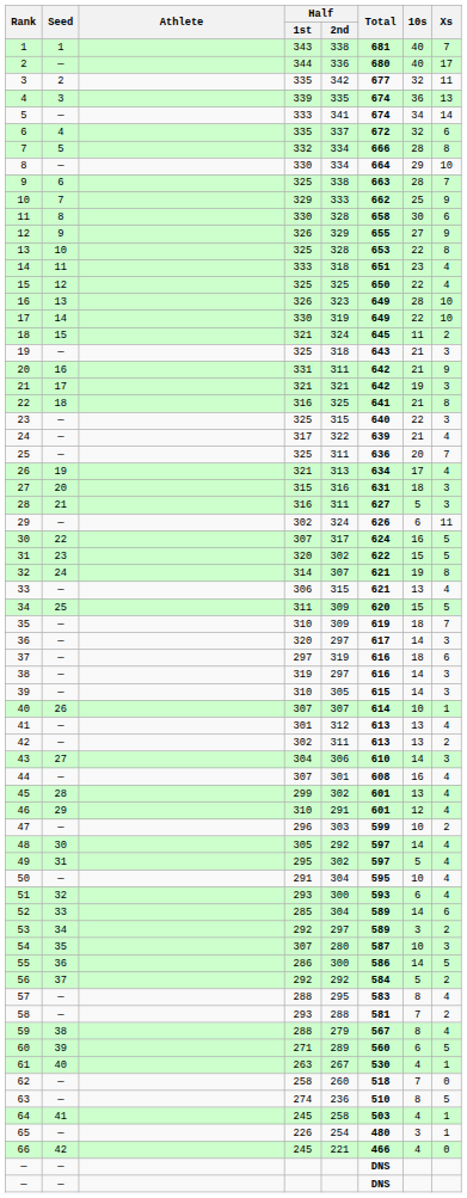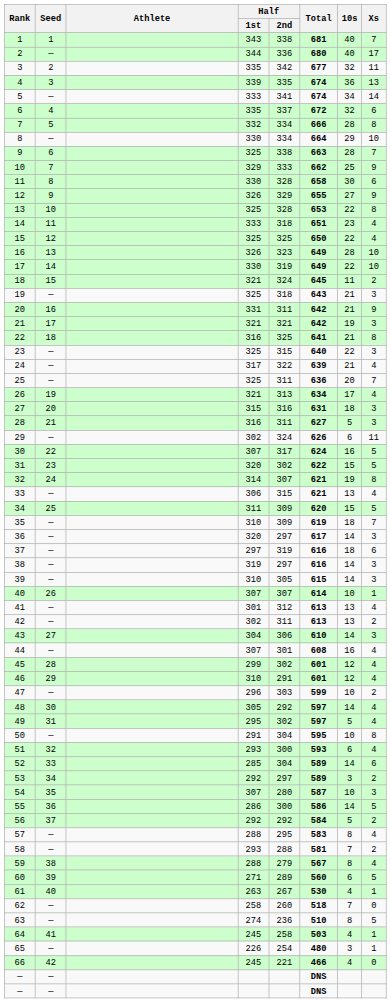 <table class="wikitable" style="text-align:center">
 <tr>
 <th rowspan=2 width=40>Rank</th>
 <th rowspan=2 width=40>Seed</th>
 <th rowspan=2 width=250>Athlete</th>
 <th colspan=2>Half</th>
 <th rowspan=2 width=50>Total</th>
 <th rowspan=2 width=30>10s</th>
 <th rowspan=2 width=30>Xs</th>
 </tr>
 <tr>
 <th width=40>1st</th>
 <th width=40>2nd</th>
 </tr>
 <tr bgcolor=ccffcc>
 <td>1</td>
 <td>1</td>
 <td align=left></td>
 <td>343</td>
 <td>338</td>
 <td><strong>681</strong></td>
 <td>40</td>
 <td>7</td>
 </tr>
 <tr bgcolor=ccffcc>
 <td>2 </td>
 <td>—</td>
 <td align=left></td>
 <td>344</td>
 <td>336</td>
 <td><strong>680</strong></td>
 <td>40</td>
 <td>17</td>
 </tr>
 <tr>
 <td>3 </td>
 <td>2</td>
 <td align=left></td>
 <td>335</td>
 <td>342</td>
 <td><strong>677</strong></td>
 <td>32</td>
 <td>11</td>
 </tr>
 <tr bgcolor=ccffcc>
 <td>4</td>
 <td>3</td>
 <td align=left></td>
 <td>339</td>
 <td>335</td>
 <td><strong>674</strong></td>
 <td>36</td>
 <td>13</td>
 </tr>
 <tr>
 <td>5</td>
 <td>—</td>
 <td align=left></td>
 <td>333</td>
 <td>341</td>
 <td><strong>674</strong></td>
 <td>34</td>
 <td>14</td>
 </tr>
 <tr bgcolor=ccffcc>
 <td>6</td>
 <td>4</td>
 <td align=left></td>
 <td>335</td>
 <td>337</td>
 <td><strong>672</strong></td>
 <td>32</td>
 <td>6</td>
 </tr>
 <tr bgcolor=ccffcc>
 <td>7</td>
 <td>5</td>
 <td align=left></td>
 <td>332</td>
 <td>334</td>
 <td><strong>666</strong></td>
 <td>28</td>
 <td>8</td>
 </tr>
 <tr>
 <td>8</td>
 <td>—</td>
 <td align=left></td>
 <td>330</td>
 <td>334</td>
 <td><strong>664</strong></td>
 <td>29</td>
 <td>10</td>
 </tr>
 <tr bgcolor=ccffcc>
 <td>9</td>
 <td>6</td>
 <td align=left></td>
 <td>325</td>
 <td>338</td>
 <td><strong>663</strong></td>
 <td>28</td>
 <td>7</td>
 </tr>
 <tr bgcolor=ccffcc>
 <td>10</td>
 <td>7</td>
 <td align=left></td>
 <td>329</td>
 <td>333</td>
 <td><strong>662</strong></td>
 <td>25</td>
 <td>9</td>
 </tr>
 <tr bgcolor=ccffcc>
 <td>11</td>
 <td>8</td>
 <td align=left></td>
 <td>330</td>
 <td>328</td>
 <td><strong>658</strong></td>
 <td>30</td>
 <td>6</td>
 </tr>
 <tr bgcolor=ccffcc>
 <td>12</td>
 <td>9</td>
 <td align=left></td>
 <td>326</td>
 <td>329</td>
 <td><strong>655</strong></td>
 <td>27</td>
 <td>9</td>
 </tr>
 <tr bgcolor=ccffcc>
 <td>13</td>
 <td>10</td>
 <td align=left></td>
 <td>325</td>
 <td>328</td>
 <td><strong>653</strong></td>
 <td>22</td>
 <td>8</td>
 </tr>
 <tr bgcolor=ccffcc>
 <td>14</td>
 <td>11</td>
 <td align=left></td>
 <td>333</td>
 <td>318</td>
 <td><strong>651</strong></td>
 <td>23</td>
 <td>4</td>
 </tr>
 <tr bgcolor=ccffcc>
 <td>15</td>
 <td>12</td>
 <td align=left></td>
 <td>325</td>
 <td>325</td>
 <td><strong>650</strong></td>
 <td>22</td>
 <td>4</td>
 </tr>
 <tr bgcolor=ccffcc>
 <td>16</td>
 <td>13</td>
 <td align=left></td>
 <td>326</td>
 <td>323</td>
 <td><strong>649</strong></td>
 <td>28</td>
 <td>10</td>
 </tr>
 <tr bgcolor=ccffcc>
 <td>17</td>
 <td>14</td>
 <td align=left></td>
 <td>330</td>
 <td>319</td>
 <td><strong>649</strong></td>
 <td>22</td>
 <td>10</td>
 </tr>
 <tr bgcolor=ccffcc>
 <td>18</td>
 <td>15</td>
 <td align=left></td>
 <td>321</td>
 <td>324</td>
 <td><strong>645</strong></td>
 <td>11</td>
 <td>2</td>
 </tr>
 <tr>
 <td>19</td>
 <td>—</td>
 <td align=left></td>
 <td>325</td>
 <td>318</td>
 <td><strong>643</strong></td>
 <td>21</td>
 <td>3</td>
 </tr>
 <tr bgcolor=ccffcc>
 <td>20</td>
 <td>16</td>
 <td align=left></td>
 <td>331</td>
 <td>311</td>
 <td><strong>642</strong></td>
 <td>21</td>
 <td>9</td>
 </tr>
 <tr bgcolor=ccffcc>
 <td>21</td>
 <td>17</td>
 <td align=left></td>
 <td>321</td>
 <td>321</td>
 <td><strong>642</strong></td>
 <td>19</td>
 <td>3</td>
 </tr>
 <tr bgcolor=ccffcc>
 <td>22</td>
 <td>18</td>
 <td align=left></td>
 <td>316</td>
 <td>325</td>
 <td><strong>641</strong></td>
 <td>21</td>
 <td>8</td>
 </tr>
 <tr>
 <td>23</td>
 <td>—</td>
 <td align=left></td>
 <td>325</td>
 <td>315</td>
 <td><strong>640</strong></td>
 <td>22</td>
 <td>3</td>
 </tr>
 <tr>
 <td>24</td>
 <td>—</td>
 <td align=left></td>
 <td>317</td>
 <td>322</td>
 <td><strong>639</strong></td>
 <td>21</td>
 <td>4</td>
 </tr>
 <tr>
 <td>25</td>
 <td>—</td>
 <td align=left></td>
 <td>325</td>
 <td>311</td>
 <td><strong>636</strong></td>
 <td>20</td>
 <td>7</td>
 </tr>
 <tr bgcolor=ccffcc>
 <td>26</td>
 <td>19</td>
 <td align=left></td>
 <td>321</td>
 <td>313</td>
 <td><strong>634</strong></td>
 <td>17</td>
 <td>4</td>
 </tr>
 <tr bgcolor=ccffcc>
 <td>27</td>
 <td>20</td>
 <td align=left></td>
 <td>315</td>
 <td>316</td>
 <td><strong>631</strong></td>
 <td>18</td>
 <td>3</td>
 </tr>
 <tr bgcolor=ccffcc>
 <td>28</td>
 <td>21</td>
 <td align=left></td>
 <td>316</td>
 <td>311</td>
 <td><strong>627</strong></td>
 <td>5</td>
 <td>3</td>
 </tr>
 <tr>
 <td>29</td>
 <td>—</td>
 <td align=left></td>
 <td>302</td>
 <td>324</td>
 <td><strong>626</strong></td>
 <td>6</td>
 <td>11</td>
 </tr>
 <tr bgcolor=ccffcc>
 <td>30</td>
 <td>22</td>
 <td align=left></td>
 <td>307</td>
 <td>317</td>
 <td><strong>624</strong></td>
 <td>16</td>
 <td>5</td>
 </tr>
 <tr bgcolor=ccffcc>
 <td>31</td>
 <td>23</td>
 <td align=left></td>
 <td>320</td>
 <td>302</td>
 <td><strong>622</strong></td>
 <td>15</td>
 <td>5</td>
 </tr>
 <tr bgcolor=ccffcc>
 <td>32</td>
 <td>24</td>
 <td align=left></td>
 <td>314</td>
 <td>307</td>
 <td><strong>621</strong></td>
 <td>19</td>
 <td>8</td>
 </tr>
 <tr>
 <td>33</td>
 <td>—</td>
 <td align=left></td>
 <td>306</td>
 <td>315</td>
 <td><strong>621</strong></td>
 <td>13</td>
 <td>4</td>
 </tr>
 <tr bgcolor=ccffcc>
 <td>34</td>
 <td>25</td>
 <td align=left></td>
 <td>311</td>
 <td>309</td>
 <td><strong>620</strong></td>
 <td>15</td>
 <td>5</td>
 </tr>
 <tr>
 <td>35</td>
 <td>—</td>
 <td align=left></td>
 <td>310</td>
 <td>309</td>
 <td><strong>619</strong></td>
 <td>18</td>
 <td>7</td>
 </tr>
 <tr>
 <td>36</td>
 <td>—</td>
 <td align=left></td>
 <td>320</td>
 <td>297</td>
 <td><strong>617</strong></td>
 <td>14</td>
 <td>3</td>
 </tr>
 <tr>
 <td>37</td>
 <td>—</td>
 <td align=left></td>
 <td>297</td>
 <td>319</td>
 <td><strong>616</strong></td>
 <td>18</td>
 <td>6</td>
 </tr>
 <tr>
 <td>38</td>
 <td>—</td>
 <td align=left></td>
 <td>319</td>
 <td>297</td>
 <td><strong>616</strong></td>
 <td>14</td>
 <td>3</td>
 </tr>
 <tr>
 <td>39</td>
 <td>—</td>
 <td align=left></td>
 <td>310</td>
 <td>305</td>
 <td><strong>615</strong></td>
 <td>14</td>
 <td>3</td>
 </tr>
 <tr bgcolor=ccffcc>
 <td>40</td>
 <td>26</td>
 <td align=left></td>
 <td>307</td>
 <td>307</td>
 <td><strong>614</strong></td>
 <td>10</td>
 <td>1</td>
 </tr>
 <tr>
 <td>41</td>
 <td>—</td>
 <td align=left></td>
 <td>301</td>
 <td>312</td>
 <td><strong>613</strong></td>
 <td>13</td>
 <td>4</td>
 </tr>
 <tr>
 <td>42</td>
 <td>—</td>
 <td align=left></td>
 <td>302</td>
 <td>311</td>
 <td><strong>613</strong></td>
 <td>13</td>
 <td>2</td>
 </tr>
 <tr bgcolor=ccffcc>
 <td>43</td>
 <td>27</td>
 <td align=left></td>
 <td>304</td>
 <td>306</td>
 <td><strong>610</strong></td>
 <td>14</td>
 <td>3</td>
 </tr>
 <tr>
 <td>44</td>
 <td>—</td>
 <td align=left></td>
 <td>307</td>
 <td>301</td>
 <td><strong>608</strong></td>
 <td>16</td>
 <td>4</td>
 </tr>
 <tr bgcolor=ccffcc>
 <td>45</td>
 <td>28</td>
 <td align=left></td>
 <td>299</td>
 <td>302</td>
 <td><strong>601</strong></td>
-<td>13</td>
+<td>12</td>
 <td>4</td>
 </tr>
 <tr bgcolor=ccffcc>
 <td>46</td>
 <td>29</td>
 <td align=left></td>
 <td>310</td>
 <td>291</td>
 <td><strong>601</strong></td>
 <td>12</td>
 <td>4</td>
 </tr>
 <tr>
 <td>47</td>
 <td>—</td>
 <td align=left></td>
 <td>296</td>
 <td>303</td>
 <td><strong>599</strong></td>
 <td>10</td>
 <td>2</td>
 </tr>
 <tr bgcolor=ccffcc>
 <td>48</td>
 <td>30</td>
 <td align=left></td>
 <td>305</td>
 <td>292</td>
 <td><strong>597</strong></td>
 <td>14</td>
 <td>4</td>
 </tr>
 <tr bgcolor=ccffcc>
 <td>49</td>
 <td>31</td>
 <td align=left></td>
 <td>295</td>
 <td>302</td>
 <td><strong>597</strong></td>
 <td>5</td>
 <td>4</td>
 </tr>
 <tr>
 <td>50</td>
 <td>—</td>
 <td align=left></td>
 <td>291</td>
 <td>304</td>
 <td><strong>595</strong></td>
 <td>10</td>
-<td>4</td>
+<td>8</td>
 </tr>
 <tr bgcolor=ccffcc>
 <td>51</td>
 <td>32</td>
 <td align=left></td>
 <td>293</td>
 <td>300</td>
 <td><strong>593</strong></td>
 <td>6</td>
 <td>4</td>
 </tr>
 <tr bgcolor=ccffcc>
 <td>52</td>
 <td>33</td>
 <td align=left></td>
 <td>285</td>
 <td>304</td>
 <td><strong>589</strong></td>
 <td>14</td>
 <td>6</td>
 </tr>
 <tr bgcolor=ccffcc>
 <td>53</td>
 <td>34</td>
 <td align=left></td>
 <td>292</td>
 <td>297</td>
 <td><strong>589</strong></td>
 <td>3</td>
 <td>2</td>
 </tr>
 <tr bgcolor=ccffcc>
 <td>54</td>
 <td>35</td>
 <td align=left></td>
 <td>307</td>
 <td>280</td>
 <td><strong>587</strong></td>
 <td>10</td>
 <td>3</td>
 </tr>
 <tr bgcolor=ccffcc>
 <td>55</td>
 <td>36</td>
 <td align=left></td>
 <td>286</td>
 <td>300</td>
 <td><strong>586</strong></td>
 <td>14</td>
 <td>5</td>
 </tr>
 <tr bgcolor=ccffcc>
 <td>56</td>
 <td>37</td>
 <td align=left></td>
 <td>292</td>
 <td>292</td>
 <td><strong>584</strong></td>
 <td>5</td>
 <td>2</td>
 </tr>
 <tr>
 <td>57</td>
 <td>—</td>
 <td align=left></td>
 <td>288</td>
 <td>295</td>
 <td><strong>583</strong></td>
 <td>8</td>
 <td>4</td>
 </tr>
 <tr>
 <td>58</td>
 <td>—</td>
 <td align=left></td>
 <td>293</td>
 <td>288</td>
 <td><strong>581</strong></td>
 <td>7</td>
 <td>2</td>
 </tr>
 <tr bgcolor=ccffcc>
 <td>59</td>
 <td>38</td>
 <td align=left></td>
 <td>288</td>
 <td>279</td>
 <td><strong>567</strong></td>
 <td>8</td>
 <td>4</td>
 </tr>
 <tr bgcolor=ccffcc>
 <td>60</td>
 <td>39</td>
 <td align=left></td>
 <td>271</td>
 <td>289</td>
 <td><strong>560</strong></td>
 <td>6</td>
 <td>5</td>
 </tr>
 <tr bgcolor=ccffcc>
 <td>61</td>
 <td>40</td>
 <td align=left></td>
 <td>263</td>
 <td>267</td>
 <td><strong>530</strong></td>
 <td>4</td>
 <td>1</td>
 </tr>
 <tr>
 <td>62</td>
 <td>—</td>
 <td align=left></td>
 <td>258</td>
 <td>260</td>
 <td><strong>518</strong></td>
 <td>7</td>
 <td>0</td>
 </tr>
 <tr>
 <td>63</td>
 <td>—</td>
 <td align=left></td>
 <td>274</td>
 <td>236</td>
 <td><strong>510</strong></td>
 <td>8</td>
 <td>5</td>
 </tr>
 <tr bgcolor=ccffcc>
 <td>64</td>
 <td>41</td>
 <td align=left></td>
 <td>245</td>
 <td>258</td>
 <td><strong>503</strong></td>
 <td>4</td>
 <td>1</td>
 </tr>
 <tr>
 <td>65</td>
 <td>—</td>
 <td align=left></td>
 <td>226</td>
 <td>254</td>
 <td><strong>480</strong></td>
 <td>3</td>
 <td>1</td>
 </tr>
 <tr bgcolor=ccffcc>
 <td>66</td>
 <td>42</td>
 <td align=left></td>
 <td>245</td>
 <td>221</td>
 <td><strong>466</strong></td>
 <td>4</td>
 <td>0</td>
 </tr>
 <tr>
 <td>—</td>
 <td>—</td>
 <td align=left></td>
 <td></td>
 <td></td>
 <td><strong>DNS</strong></td>
 <td></td>
 <td></td>
 </tr>
 <tr>
 <td>—</td>
 <td>—</td>
 <td align=left></td>
 <td></td>
 <td></td>
 <td><strong>DNS</strong></td>
 <td></td>
 <td></td>
 </tr>
 </table>
